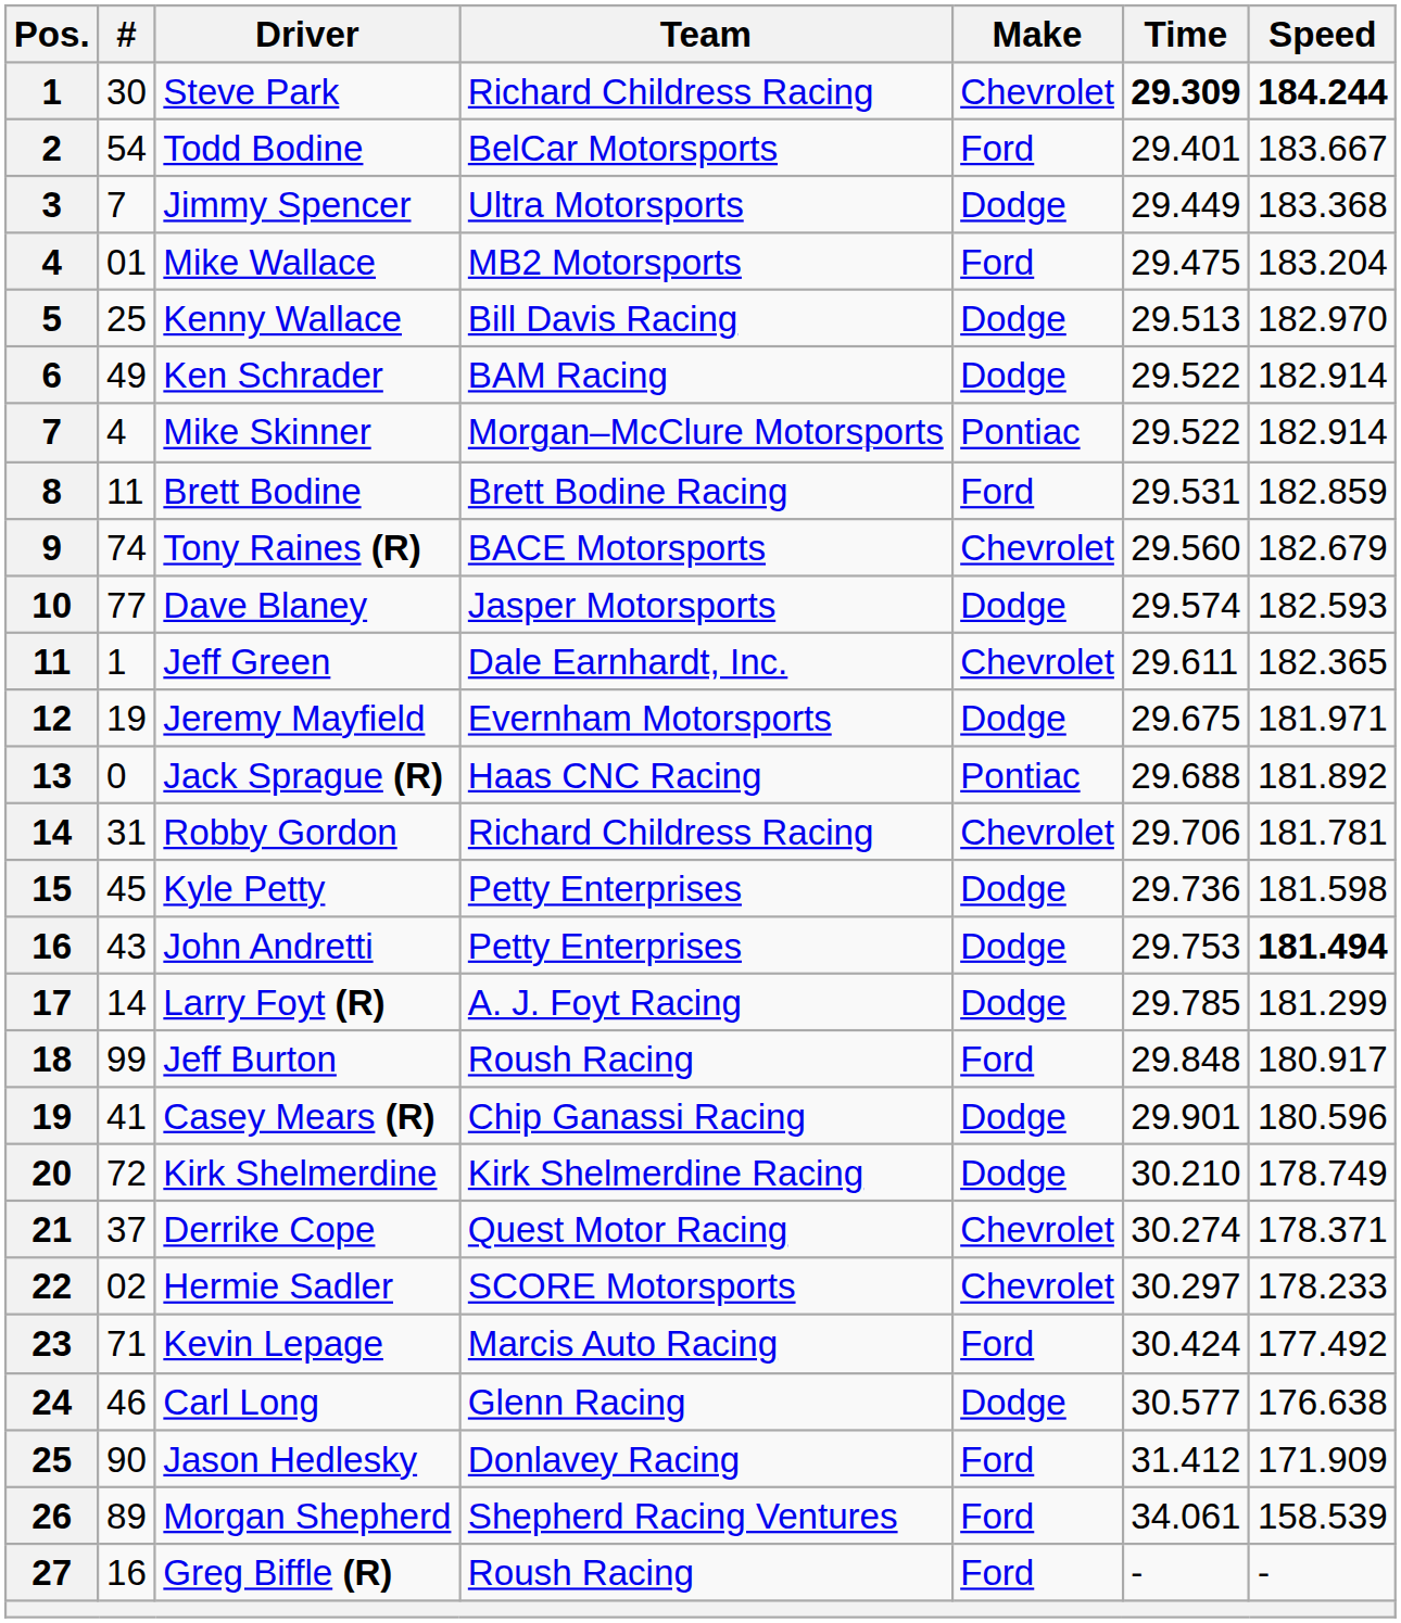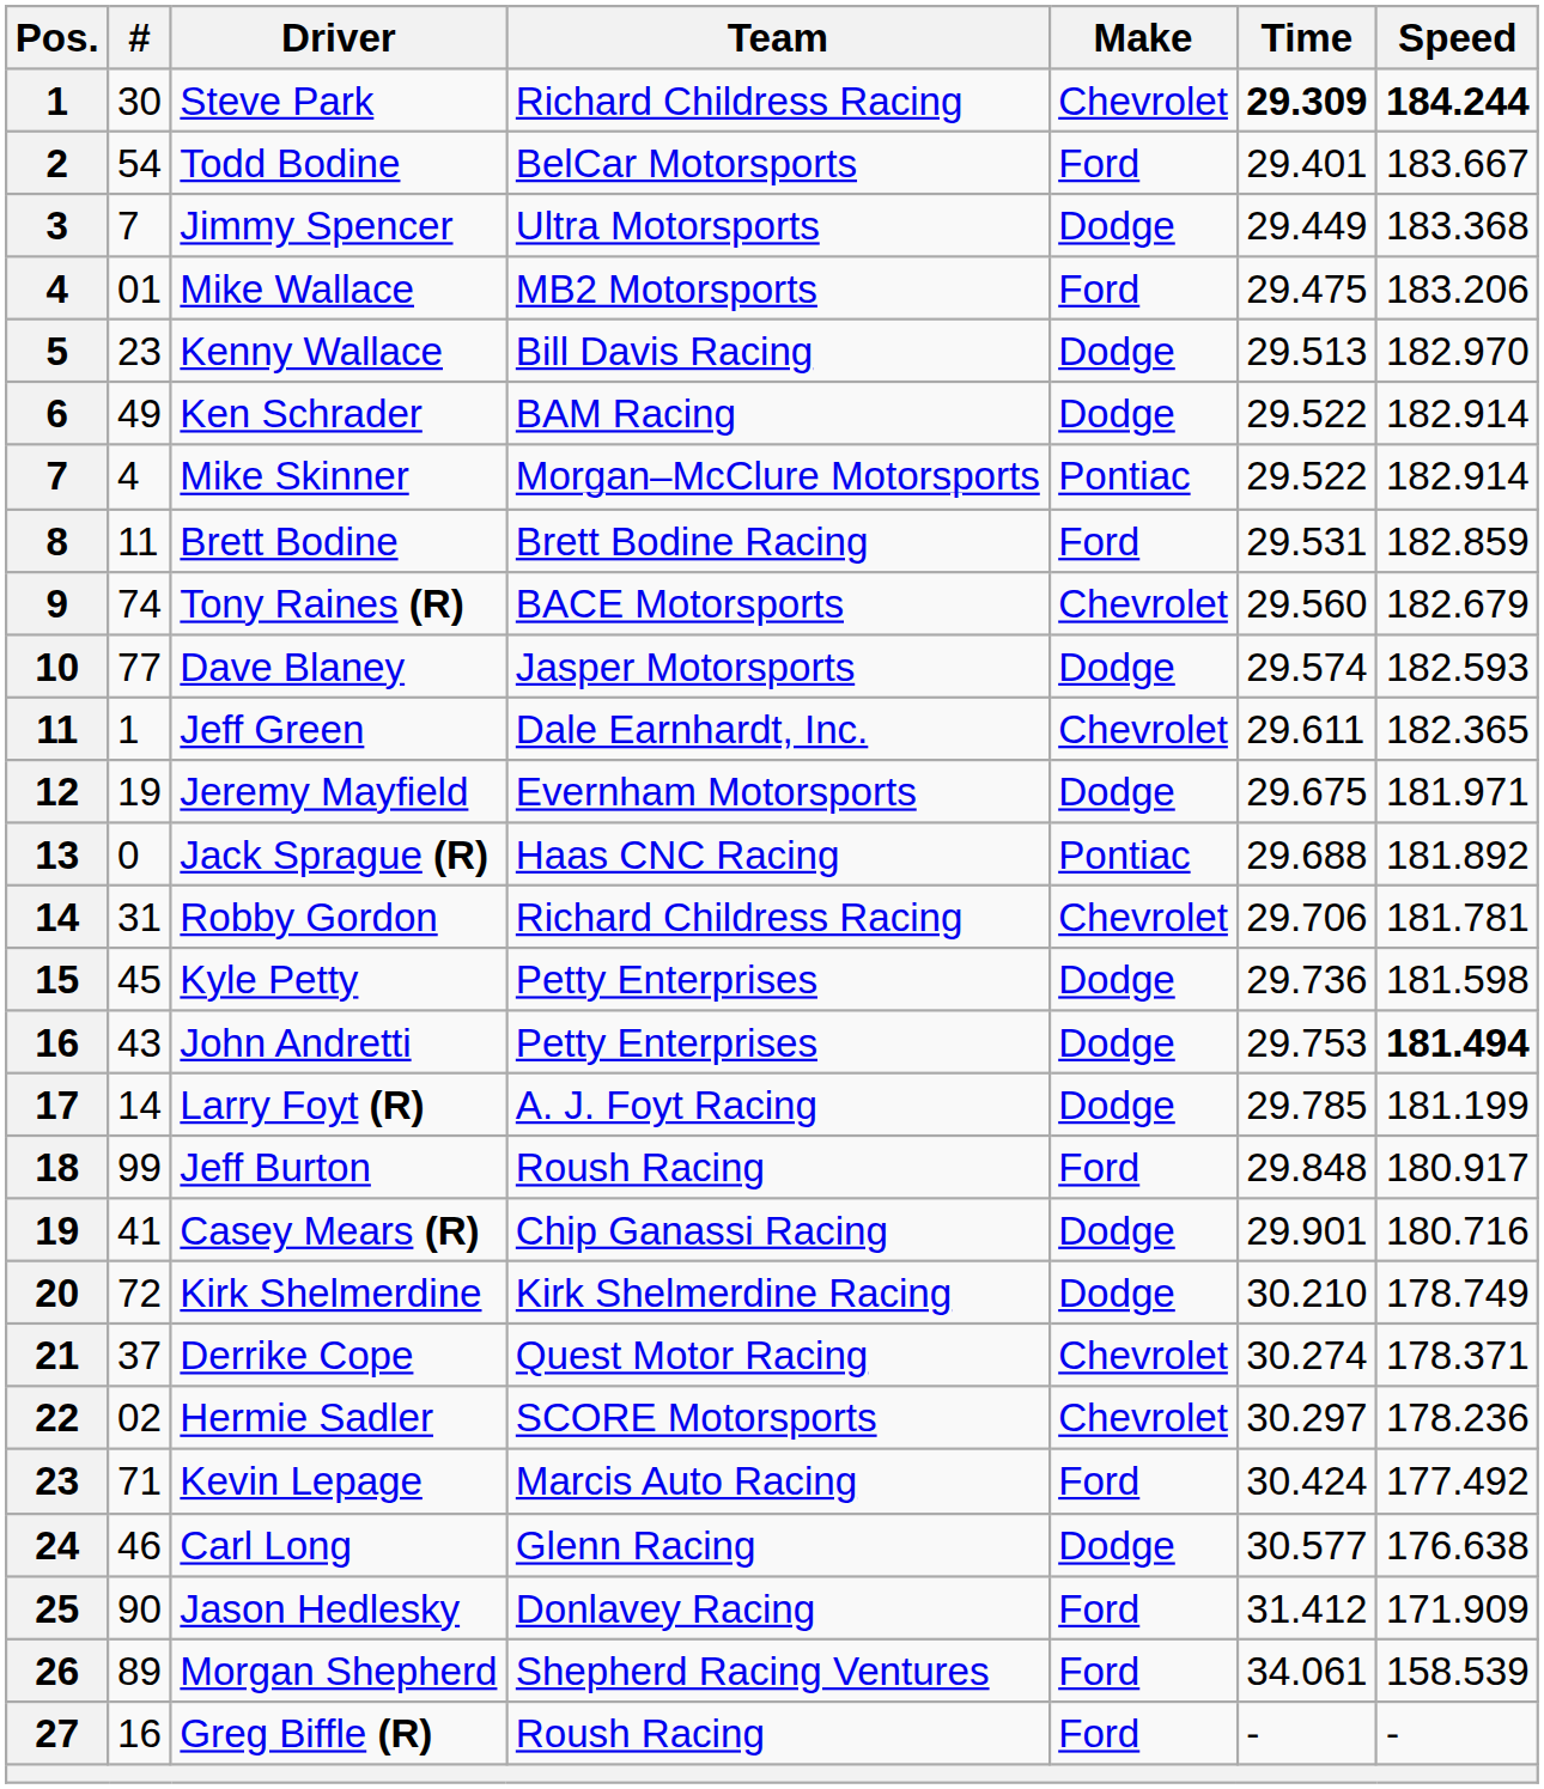 <table class="wikitable" style="font-size:95%">
 <tr>
 <th>Pos.</th>
 <th>#</th>
 <th>Driver</th>
 <th>Team</th>
 <th>Make</th>
 <th>Time</th>
 <th>Speed</th>
 </tr>
 <tr>
 <th>1</th>
 <td>30</td>
 <td><a href='#'>Steve Park</a></td>
 <td><a href='#'>Richard Childress Racing</a></td>
 <td><a href='#'>Chevrolet</a></td>
 <td><strong>29.309</strong></td>
 <td><strong>184.244</strong></td>
 </tr>
 <tr>
 <th>2</th>
 <td>54</td>
 <td><a href='#'>Todd Bodine</a></td>
 <td><a href='#'>BelCar Motorsports</a></td>
 <td><a href='#'>Ford</a></td>
 <td>29.401</td>
 <td>183.667</td>
 </tr>
 <tr>
 <th>3</th>
 <td>7</td>
 <td><a href='#'>Jimmy Spencer</a></td>
 <td><a href='#'>Ultra Motorsports</a></td>
 <td><a href='#'>Dodge</a></td>
 <td>29.449</td>
 <td>183.368</td>
 </tr>
 <tr>
 <th>4</th>
 <td>01</td>
 <td><a href='#'>Mike Wallace</a></td>
 <td><a href='#'>MB2 Motorsports</a></td>
 <td><a href='#'>Ford</a></td>
 <td>29.475</td>
-<td>183.204</td>
+<td>183.206</td>
 </tr>
 <tr>
 <th>5</th>
-<td>25</td>
+<td>23</td>
 <td><a href='#'>Kenny Wallace</a></td>
 <td><a href='#'>Bill Davis Racing</a></td>
 <td><a href='#'>Dodge</a></td>
 <td>29.513</td>
 <td>182.970</td>
 </tr>
 <tr>
 <th>6</th>
 <td>49</td>
 <td><a href='#'>Ken Schrader</a></td>
 <td><a href='#'>BAM Racing</a></td>
 <td><a href='#'>Dodge</a></td>
 <td>29.522</td>
 <td>182.914</td>
 </tr>
 <tr>
 <th>7</th>
 <td>4</td>
 <td><a href='#'>Mike Skinner</a></td>
 <td><a href='#'>Morgan–McClure Motorsports</a></td>
 <td><a href='#'>Pontiac</a></td>
 <td>29.522</td>
 <td>182.914</td>
 </tr>
 <tr>
 <th>8</th>
 <td>11</td>
 <td><a href='#'>Brett Bodine</a></td>
 <td><a href='#'>Brett Bodine Racing</a></td>
 <td><a href='#'>Ford</a></td>
 <td>29.531</td>
 <td>182.859</td>
 </tr>
 <tr>
 <th>9</th>
 <td>74</td>
 <td><a href='#'>Tony Raines</a> <strong>(R)</strong></td>
 <td><a href='#'>BACE Motorsports</a></td>
 <td><a href='#'>Chevrolet</a></td>
 <td>29.560</td>
 <td>182.679</td>
 </tr>
 <tr>
 <th>10</th>
 <td>77</td>
 <td><a href='#'>Dave Blaney</a></td>
 <td><a href='#'>Jasper Motorsports</a></td>
 <td><a href='#'>Dodge</a></td>
 <td>29.574</td>
 <td>182.593</td>
 </tr>
 <tr>
 <th>11</th>
 <td>1</td>
 <td><a href='#'>Jeff Green</a></td>
 <td><a href='#'>Dale Earnhardt, Inc.</a></td>
 <td><a href='#'>Chevrolet</a></td>
 <td>29.611</td>
 <td>182.365</td>
 </tr>
 <tr>
 <th>12</th>
 <td>19</td>
 <td><a href='#'>Jeremy Mayfield</a></td>
 <td><a href='#'>Evernham Motorsports</a></td>
 <td><a href='#'>Dodge</a></td>
 <td>29.675</td>
 <td>181.971</td>
 </tr>
 <tr>
 <th>13</th>
 <td>0</td>
 <td><a href='#'>Jack Sprague</a> <strong>(R)</strong></td>
 <td><a href='#'>Haas CNC Racing</a></td>
 <td><a href='#'>Pontiac</a></td>
 <td>29.688</td>
 <td>181.892</td>
 </tr>
 <tr>
 <th>14</th>
 <td>31</td>
 <td><a href='#'>Robby Gordon</a></td>
 <td><a href='#'>Richard Childress Racing</a></td>
 <td><a href='#'>Chevrolet</a></td>
 <td>29.706</td>
 <td>181.781</td>
 </tr>
 <tr>
 <th>15</th>
 <td>45</td>
 <td><a href='#'>Kyle Petty</a></td>
 <td><a href='#'>Petty Enterprises</a></td>
 <td><a href='#'>Dodge</a></td>
 <td>29.736</td>
 <td>181.598</td>
 </tr>
 <tr>
 <th>16</th>
 <td>43</td>
 <td><a href='#'>John Andretti</a></td>
 <td><a href='#'>Petty Enterprises</a></td>
 <td><a href='#'>Dodge</a></td>
 <td>29.753</td>
 <td><strong>181.494</strong></td>
 </tr>
 <tr>
 <th>17</th>
 <td>14</td>
 <td><a href='#'>Larry Foyt</a> <strong>(R)</strong></td>
 <td><a href='#'>A. J. Foyt Racing</a></td>
 <td><a href='#'>Dodge</a></td>
 <td>29.785</td>
-<td>181.299</td>
+<td>181.199</td>
 </tr>
 <tr>
 <th>18</th>
 <td>99</td>
 <td><a href='#'>Jeff Burton</a></td>
 <td><a href='#'>Roush Racing</a></td>
 <td><a href='#'>Ford</a></td>
 <td>29.848</td>
 <td>180.917</td>
 </tr>
 <tr>
 <th>19</th>
 <td>41</td>
 <td><a href='#'>Casey Mears</a> <strong>(R)</strong></td>
 <td><a href='#'>Chip Ganassi Racing</a></td>
 <td><a href='#'>Dodge</a></td>
 <td>29.901</td>
-<td>180.596</td>
+<td>180.716</td>
 </tr>
 <tr>
 <th>20</th>
 <td>72</td>
 <td><a href='#'>Kirk Shelmerdine</a></td>
 <td><a href='#'>Kirk Shelmerdine Racing</a></td>
 <td><a href='#'>Dodge</a></td>
 <td>30.210</td>
 <td>178.749</td>
 </tr>
 <tr>
 <th>21</th>
 <td>37</td>
 <td><a href='#'>Derrike Cope</a></td>
 <td><a href='#'>Quest Motor Racing</a></td>
 <td><a href='#'>Chevrolet</a></td>
 <td>30.274</td>
 <td>178.371</td>
 </tr>
 <tr>
 <th>22</th>
 <td>02</td>
 <td><a href='#'>Hermie Sadler</a></td>
 <td><a href='#'>SCORE Motorsports</a></td>
 <td><a href='#'>Chevrolet</a></td>
 <td>30.297</td>
-<td>178.233</td>
+<td>178.236</td>
 </tr>
 <tr>
 <th>23</th>
 <td>71</td>
 <td><a href='#'>Kevin Lepage</a></td>
 <td><a href='#'>Marcis Auto Racing</a></td>
 <td><a href='#'>Ford</a></td>
 <td>30.424</td>
 <td>177.492</td>
 </tr>
 <tr>
 <th>24</th>
 <td>46</td>
 <td><a href='#'>Carl Long</a></td>
 <td><a href='#'>Glenn Racing</a></td>
 <td><a href='#'>Dodge</a></td>
 <td>30.577</td>
 <td>176.638</td>
 </tr>
 <tr>
 <th>25</th>
 <td>90</td>
 <td><a href='#'>Jason Hedlesky</a></td>
 <td><a href='#'>Donlavey Racing</a></td>
 <td><a href='#'>Ford</a></td>
 <td>31.412</td>
 <td>171.909</td>
 </tr>
 <tr>
 <th>26</th>
 <td>89</td>
 <td><a href='#'>Morgan Shepherd</a></td>
 <td><a href='#'>Shepherd Racing Ventures</a></td>
 <td><a href='#'>Ford</a></td>
 <td>34.061</td>
 <td>158.539</td>
 </tr>
 <tr>
 <th>27</th>
 <td>16</td>
 <td><a href='#'>Greg Biffle</a> <strong>(R)</strong></td>
 <td><a href='#'>Roush Racing</a></td>
 <td><a href='#'>Ford</a></td>
 <td>-</td>
 <td>-</td>
 </tr>
 <tr>
 <th colspan="7"></th>
 </tr>
 </table>
